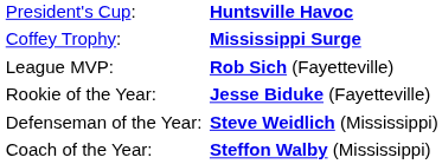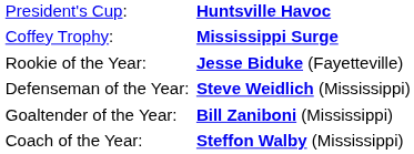 <table cellpadding="3" cellspacing="1">
 <tr>
 <td><a href='#'>President's Cup</a>:</td>
 <td><strong><a href='#'>Huntsville Havoc</a></strong></td>
 </tr>
 <tr>
 <td><a href='#'>Coffey Trophy</a>:</td>
 <td><strong><a href='#'>Mississippi Surge</a></strong></td>
 </tr>
 <tr>
-<td>League MVP:</td>
-<td><strong><a href='#'>Rob Sich</a></strong> (Fayetteville)</td>
-</tr>
-<tr>
 <td>Rookie of the Year:</td>
 <td><strong><a href='#'>Jesse Biduke</a></strong> (Fayetteville)</td>
 </tr>
 <tr>
 <td>Defenseman of the Year:</td>
 <td><strong><a href='#'>Steve Weidlich</a></strong> (Mississippi)</td>
 </tr>
 <tr>
+<td>Goaltender of the Year:</td>
+<td><strong><a href='#'>Bill Zaniboni</a></strong> (Mississippi)</td>
+</tr>
+<tr>
 <td>Coach of the Year:</td>
 <td><strong><a href='#'>Steffon Walby</a></strong> (Mississippi)</td>
 </tr>
 </table>
